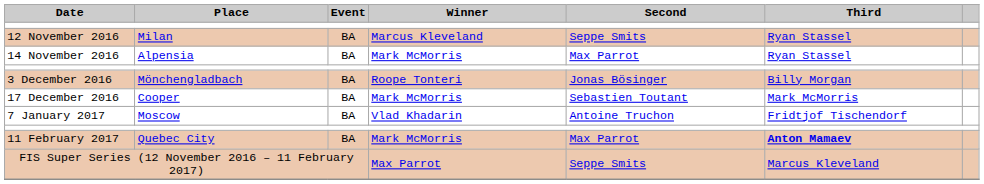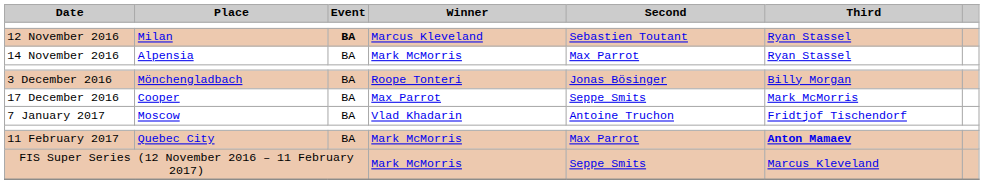 <table class="wikitable plainrowheaders" style="background:#fff; font-size:86%; border:grey solid 1px; border-collapse:collapse;">
 <tr style="background:#ccc; text-align:center;">
 <th scope="col" style="background:#ccc; width:120px;">Date</th>
 <th scope="col" style="background:#ccc; width:180px;">Place</th>
 <th scope="col" style="background:#ccc; width:15px;">Event</th>
 <th scope="col" style="background:#ccc; width:185px;">Winner</th>
 <th scope="col" style="background:#ccc; width:185px;">Second</th>
 <th scope="col" style="background:#ccc; width:185px;">Third</th>
 <th scope="col" style="background:#ccc; width:10px;"></th>
 </tr>
 <tr>
 <td colspan=9></td>
 </tr>
 <tr bgcolor=#EDC9AF>
 <td>12 November 2016</td>
 <td> <a href='#'>Milan</a></td>
-<td align=center>BA</td>
+<td align=center><strong>BA</strong></td>
 <td> <a href='#'>Marcus Kleveland</a></td>
-<td> <a href='#'>Seppe Smits</a></td>
+<td> <a href='#'>Sebastien Toutant</a></td>
 <td> <a href='#'>Ryan Stassel</a></td>
 <td></td>
 </tr>
 <tr>
 <td>14 November 2016</td>
 <td> <a href='#'>Alpensia</a></td>
 <td align=center>BA</td>
 <td> <a href='#'>Mark McMorris</a></td>
 <td> <a href='#'>Max Parrot</a></td>
 <td> <a href='#'>Ryan Stassel</a></td>
 <td></td>
 </tr>
 <tr>
 <td colspan=9></td>
 </tr>
 <tr bgcolor=#EDC9AF>
 <td>3 December 2016</td>
 <td> <a href='#'>Mönchengladbach</a></td>
 <td align=center>BA</td>
 <td> <a href='#'>Roope Tonteri</a></td>
 <td> <a href='#'>Jonas Bösinger</a></td>
 <td> <a href='#'>Billy Morgan</a></td>
 <td></td>
 </tr>
 <tr>
 <td>17 December 2016</td>
 <td> <a href='#'>Cooper</a></td>
 <td align=center>BA</td>
-<td> <a href='#'>Mark McMorris</a></td>
-<td> <a href='#'>Sebastien Toutant</a></td>
+<td> <a href='#'>Max Parrot</a></td>
+<td> <a href='#'>Seppe Smits</a></td>
 <td> <a href='#'>Mark McMorris</a></td>
 <td></td>
 </tr>
 <tr>
 <td>7 January 2017</td>
 <td> <a href='#'>Moscow</a></td>
 <td align=center>BA</td>
 <td> <a href='#'>Vlad Khadarin</a></td>
 <td> <a href='#'>Antoine Truchon</a></td>
 <td> <a href='#'>Fridtjof Tischendorf</a></td>
 <td></td>
 </tr>
 <tr>
 <td colspan=9></td>
 </tr>
 <tr bgcolor=#EDC9AF>
 <td>11 February 2017</td>
 <td> <a href='#'>Quebec City</a></td>
 <td align=center>BA</td>
 <td> <a href='#'>Mark McMorris</a></td>
 <td> <a href='#'>Max Parrot</a></td>
 <td><strong> <a href='#'>Anton Mamaev</a></strong></td>
 <td></td>
 </tr>
 <tr bgcolor=#EDC9AF>
 <td colspan=3 align=center>FIS Super Series (12 November 2016 – 11 February 2017)</td>
-<td> <a href='#'>Max Parrot</a></td>
+<td> <a href='#'>Mark McMorris</a></td>
 <td> <a href='#'>Seppe Smits</a></td>
 <td> <a href='#'>Marcus Kleveland</a></td>
 <td colspan=2></td>
 </tr>
 <tr>
 </tr>
 </table>
